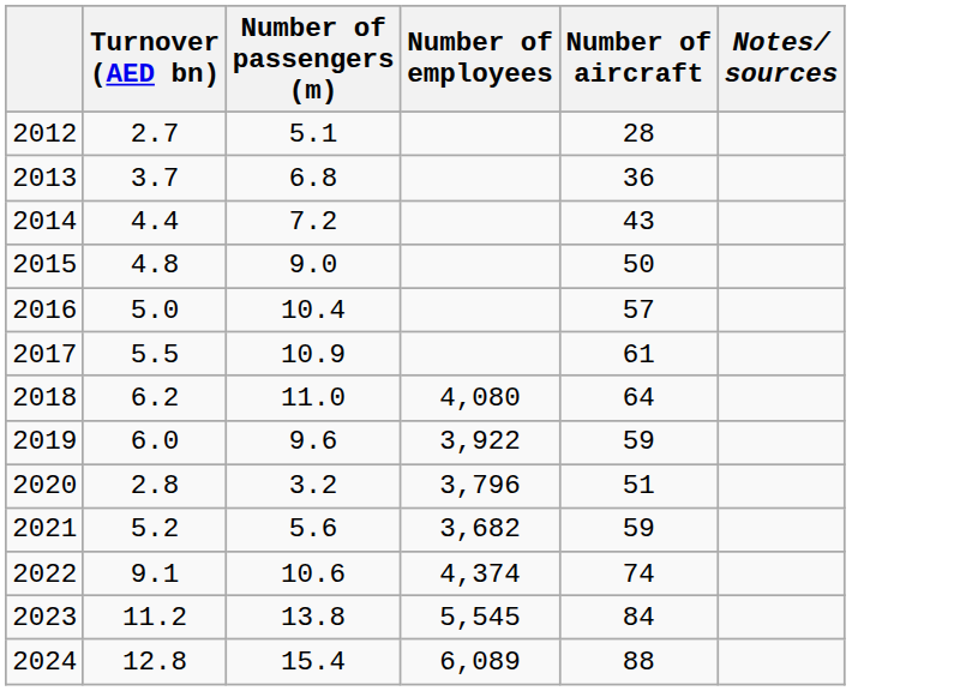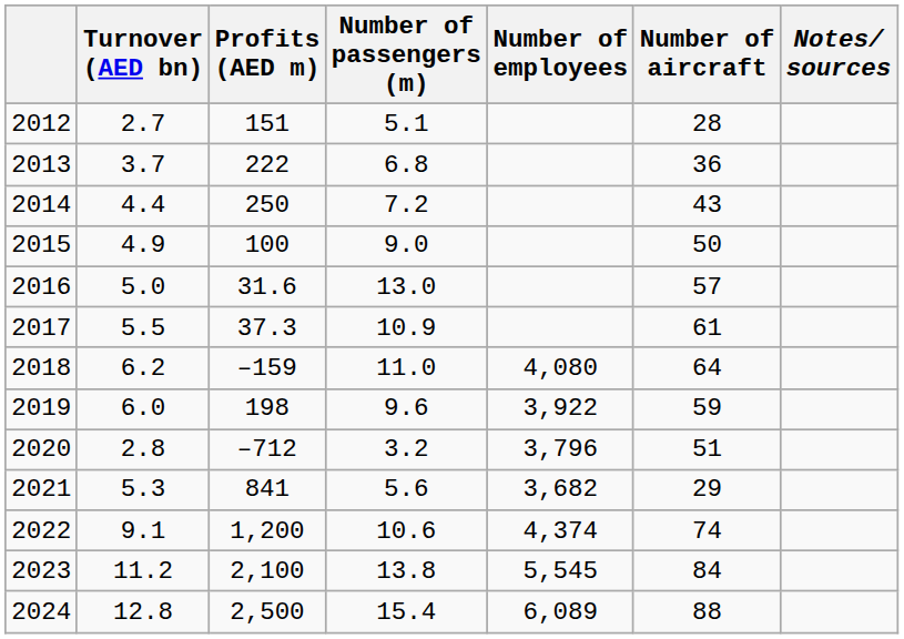 <table class="wikitable" style=" text-align:center;">
 <tr>
 <th></th>
 <th>Turnover<br>(<a href='#'>AED</a> bn)</th>
+<th>Profits<br>(AED m)</th>
 <th>Number of<br>passengers<br>(m)</th>
 <th>Number of<br>employees</th>
 <th>Number of<br>aircraft</th>
 <th><em>Notes/<br>sources</em></th>
 </tr>
 <tr>
 <td style="text-align:left">2012</td>
 <td>2.7</td>
+<td>151</td>
 <td>5.1</td>
 <td></td>
 <td>28</td>
 <td></td>
 </tr>
 <tr>
 <td style="text-align:left">2013</td>
 <td>3.7</td>
+<td>222</td>
 <td>6.8</td>
 <td></td>
 <td>36</td>
 <td></td>
 </tr>
 <tr>
 <td style="text-align:left">2014</td>
 <td>4.4</td>
+<td>250</td>
 <td>7.2</td>
 <td></td>
 <td>43</td>
 <td></td>
 </tr>
 <tr>
 <td style="text-align:left">2015</td>
-<td>4.8</td>
+<td>4.9</td>
+<td>100</td>
 <td>9.0</td>
 <td></td>
 <td>50</td>
 <td></td>
 </tr>
 <tr>
 <td style="text-align:left">2016</td>
 <td>5.0</td>
-<td>10.4</td>
+<td>31.6</td>
+<td>13.0</td>
 <td></td>
 <td>57</td>
 <td></td>
 </tr>
 <tr>
 <td>2017</td>
 <td>5.5</td>
+<td>37.3</td>
 <td>10.9</td>
 <td></td>
 <td>61</td>
 <td></td>
 </tr>
 <tr>
 <td>2018</td>
 <td>6.2</td>
+<td>–159</td>
 <td>11.0</td>
 <td>4,080</td>
 <td>64</td>
 <td></td>
 </tr>
 <tr>
 <td>2019</td>
 <td>6.0</td>
+<td>198</td>
 <td>9.6</td>
 <td>3,922</td>
 <td>59</td>
 <td></td>
 </tr>
 <tr>
 <td>2020</td>
 <td>2.8</td>
+<td>–712</td>
 <td>3.2</td>
 <td>3,796</td>
 <td>51</td>
 <td></td>
 </tr>
 <tr>
 <td>2021</td>
-<td>5.2</td>
+<td>5.3</td>
+<td>841</td>
 <td>5.6</td>
 <td>3,682</td>
-<td>59</td>
+<td>29</td>
 <td></td>
 </tr>
 <tr>
 <td>2022</td>
 <td>9.1</td>
+<td>1,200</td>
 <td>10.6</td>
 <td>4,374</td>
 <td>74</td>
 <td></td>
 </tr>
 <tr>
 <td>2023</td>
 <td>11.2</td>
+<td>2,100</td>
 <td>13.8</td>
 <td>5,545</td>
 <td>84</td>
 <td></td>
 </tr>
 <tr>
 <td>2024</td>
 <td>12.8</td>
+<td>2,500</td>
 <td>15.4</td>
 <td>6,089</td>
 <td>88</td>
 <td></td>
 </tr>
 </table>
